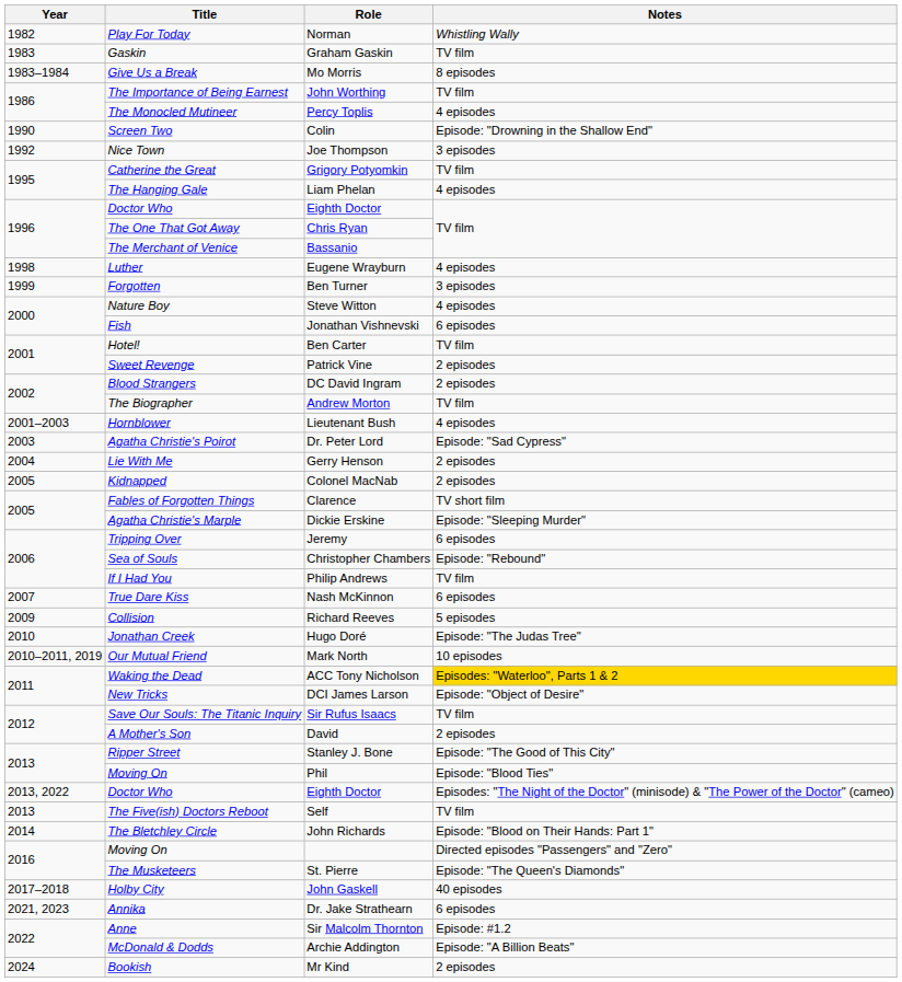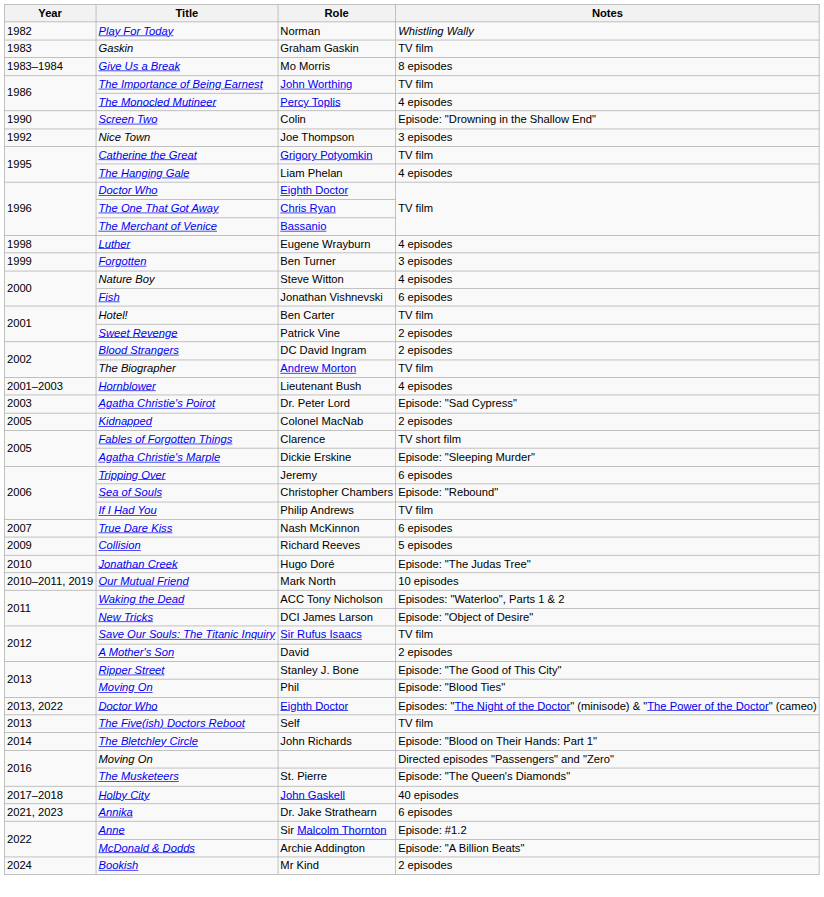 <table class="wikitable sortable">
 <tr>
 <th>Year</th>
 <th>Title</th>
 <th>Role</th>
 <th class="unsortable">Notes</th>
 </tr>
 <tr>
 <td>1982</td>
 <td><em><a href='#'>Play For Today</a></em></td>
 <td>Norman</td>
 <td><em>Whistling Wally</em></td>
 </tr>
 <tr>
 <td>1983</td>
 <td><em>Gaskin</em></td>
 <td>Graham Gaskin</td>
 <td>TV film</td>
 </tr>
 <tr>
 <td>1983–1984</td>
 <td><em><a href='#'>Give Us a Break</a></em></td>
 <td>Mo Morris</td>
 <td>8 episodes</td>
 </tr>
 <tr>
 <td rowspan=2>1986</td>
 <td><em><a href='#'>The Importance of Being Earnest</a></em></td>
 <td><a href='#'>John Worthing</a></td>
 <td>TV film</td>
 </tr>
 <tr>
 <td><em><a href='#'>The Monocled Mutineer</a></em></td>
 <td><a href='#'>Percy Toplis</a></td>
 <td>4 episodes</td>
 </tr>
 <tr>
 <td>1990</td>
 <td><em><a href='#'>Screen Two</a></em></td>
 <td>Colin</td>
 <td>Episode: "Drowning in the Shallow End"</td>
 </tr>
 <tr>
 <td>1992</td>
 <td><em>Nice Town</em></td>
 <td>Joe Thompson</td>
 <td>3 episodes</td>
 </tr>
 <tr>
 <td rowspan="2">1995</td>
 <td><em><a href='#'>Catherine the Great</a></em></td>
 <td><a href='#'>Grigory Potyomkin</a></td>
 <td>TV film</td>
 </tr>
 <tr>
 <td><em><a href='#'>The Hanging Gale</a></em></td>
 <td>Liam Phelan</td>
 <td>4 episodes</td>
 </tr>
 <tr>
 <td rowspan="3">1996</td>
 <td><em><a href='#'>Doctor Who</a></em></td>
 <td><a href='#'>Eighth Doctor</a></td>
 <td rowspan="3">TV film</td>
 </tr>
 <tr>
 <td><em><a href='#'>The One That Got Away</a></em></td>
 <td><a href='#'>Chris Ryan</a></td>
 </tr>
 <tr>
 <td><em><a href='#'>The Merchant of Venice</a></em></td>
 <td><a href='#'>Bassanio</a></td>
 </tr>
 <tr>
 <td>1998</td>
 <td><em><a href='#'>Luther</a></em></td>
 <td>Eugene Wrayburn</td>
 <td>4 episodes</td>
 </tr>
 <tr>
 <td>1999</td>
 <td><em><a href='#'>Forgotten</a></em></td>
 <td>Ben Turner</td>
 <td>3 episodes</td>
 </tr>
 <tr>
 <td rowspan=2>2000</td>
 <td><em>Nature Boy</em></td>
 <td>Steve Witton</td>
 <td>4 episodes</td>
 </tr>
 <tr>
 <td><em><a href='#'>Fish</a></em></td>
 <td>Jonathan Vishnevski</td>
 <td>6 episodes</td>
 </tr>
 <tr>
 <td rowspan=2>2001</td>
 <td><em>Hotel!</em></td>
 <td>Ben Carter</td>
 <td>TV film</td>
 </tr>
 <tr>
 <td><em><a href='#'>Sweet Revenge</a></em></td>
 <td>Patrick Vine</td>
 <td>2 episodes</td>
 </tr>
 <tr>
 <td rowspan=2>2002</td>
 <td><em><a href='#'>Blood Strangers</a></em></td>
 <td>DC David Ingram</td>
 <td>2 episodes</td>
 </tr>
 <tr>
 <td><em>The Biographer</em></td>
 <td><a href='#'>Andrew Morton</a></td>
 <td>TV film</td>
 </tr>
 <tr>
 <td>2001–2003</td>
 <td><em><a href='#'>Hornblower</a></em></td>
 <td>Lieutenant Bush</td>
 <td>4 episodes</td>
 </tr>
 <tr>
 <td>2003</td>
 <td><em><a href='#'>Agatha Christie's Poirot</a></em></td>
 <td>Dr. Peter Lord</td>
 <td>Episode: "Sad Cypress"</td>
 </tr>
 <tr>
-<td>2004</td>
-<td><em><a href='#'>Lie With Me</a></em></td>
-<td>Gerry Henson</td>
-<td>2 episodes</td>
-</tr>
-<tr>
 <td>2005</td>
 <td><em><a href='#'>Kidnapped</a></em></td>
 <td>Colonel MacNab</td>
 <td>2 episodes</td>
 </tr>
 <tr>
 <td rowspan=2>2005</td>
 <td><em><a href='#'>Fables of Forgotten Things</a></em></td>
 <td>Clarence</td>
 <td>TV short film</td>
 </tr>
 <tr>
 <td><em><a href='#'>Agatha Christie's Marple</a></em></td>
 <td>Dickie Erskine</td>
 <td>Episode: "Sleeping Murder"</td>
 </tr>
 <tr>
 <td rowspan="3">2006</td>
 <td><em><a href='#'>Tripping Over</a></em></td>
 <td>Jeremy</td>
 <td>6 episodes</td>
 </tr>
 <tr>
 <td><em><a href='#'>Sea of Souls</a></em></td>
 <td>Christopher Chambers</td>
 <td>Episode: "Rebound"</td>
 </tr>
 <tr>
 <td><em><a href='#'>If I Had You</a></em></td>
 <td>Philip Andrews</td>
 <td>TV film</td>
 </tr>
 <tr>
 <td>2007</td>
 <td><em><a href='#'>True Dare Kiss</a></em></td>
 <td>Nash McKinnon</td>
 <td>6 episodes</td>
 </tr>
 <tr>
 <td>2009</td>
 <td><em><a href='#'>Collision</a></em></td>
 <td>Richard Reeves</td>
 <td>5 episodes</td>
 </tr>
 <tr>
 <td>2010</td>
 <td><em><a href='#'>Jonathan Creek</a></em></td>
 <td>Hugo Doré</td>
 <td>Episode: "The Judas Tree"</td>
 </tr>
 <tr>
 <td>2010–2011, 2019</td>
 <td><em><a href='#'>Our Mutual Friend</a></em></td>
 <td>Mark North</td>
 <td>10 episodes</td>
 </tr>
 <tr>
 <td rowspan=2>2011</td>
 <td><em><a href='#'>Waking the Dead</a></em></td>
 <td>ACC Tony Nicholson</td>
-<td style="background: gold;">Episodes: "Waterloo", Parts 1 & 2</td>
+<td>Episodes: "Waterloo", Parts 1 & 2</td>
 </tr>
 <tr>
 <td><em><a href='#'>New Tricks</a></em></td>
 <td>DCI James Larson</td>
 <td>Episode: "Object of Desire"</td>
 </tr>
 <tr>
 <td rowspan="2">2012</td>
 <td><em><a href='#'>Save Our Souls: The Titanic Inquiry</a></em></td>
 <td><a href='#'>Sir Rufus Isaacs</a></td>
 <td>TV film</td>
 </tr>
 <tr>
 <td><em><a href='#'>A Mother's Son</a></em></td>
 <td>David</td>
 <td>2 episodes</td>
 </tr>
 <tr>
 <td rowspan=2>2013</td>
 <td><em><a href='#'>Ripper Street</a></em></td>
 <td>Stanley J. Bone</td>
 <td>Episode: "The Good of This City"</td>
 </tr>
 <tr>
 <td><em><a href='#'>Moving On</a></em></td>
 <td>Phil</td>
 <td>Episode: "Blood Ties"</td>
 </tr>
 <tr>
 <td>2013, 2022</td>
 <td><em><a href='#'>Doctor Who</a></em></td>
 <td><a href='#'>Eighth Doctor</a></td>
 <td>Episodes: "<a href='#'>The Night of the Doctor</a>" (minisode) & "<a href='#'>The Power of the Doctor</a>" (cameo)</td>
 </tr>
 <tr>
 <td>2013</td>
 <td><em><a href='#'>The Five(ish) Doctors Reboot</a></em></td>
 <td>Self</td>
 <td>TV film</td>
 </tr>
 <tr>
 <td>2014</td>
 <td><em><a href='#'>The Bletchley Circle</a></em></td>
 <td>John Richards</td>
 <td>Episode: "Blood on Their Hands: Part 1"</td>
 </tr>
 <tr>
 <td rowspan="2">2016</td>
 <td><em>Moving On</em></td>
 <td></td>
 <td>Directed episodes "Passengers" and "Zero"</td>
 </tr>
 <tr>
 <td><em><a href='#'>The Musketeers</a></em></td>
 <td>St. Pierre</td>
 <td>Episode: "The Queen's Diamonds"</td>
 </tr>
 <tr>
 <td>2017–2018</td>
 <td><em><a href='#'>Holby City</a></em></td>
 <td><a href='#'>John Gaskell</a></td>
 <td>40 episodes</td>
 </tr>
 <tr>
 <td>2021, 2023</td>
 <td><em><a href='#'>Annika</a></em></td>
 <td>Dr. Jake Strathearn</td>
 <td>6 episodes</td>
 </tr>
 <tr>
 <td rowspan=2>2022</td>
 <td><em><a href='#'>Anne</a></em></td>
 <td>Sir <a href='#'>Malcolm Thornton</a></td>
 <td>Episode: #1.2</td>
 </tr>
 <tr>
 <td><em><a href='#'>McDonald & Dodds</a></em></td>
 <td>Archie Addington</td>
 <td>Episode: "A Billion Beats"</td>
 </tr>
 <tr>
 <td>2024</td>
 <td><em><a href='#'>Bookish</a></em></td>
 <td>Mr Kind</td>
 <td>2 episodes</td>
 </tr>
 </table>
